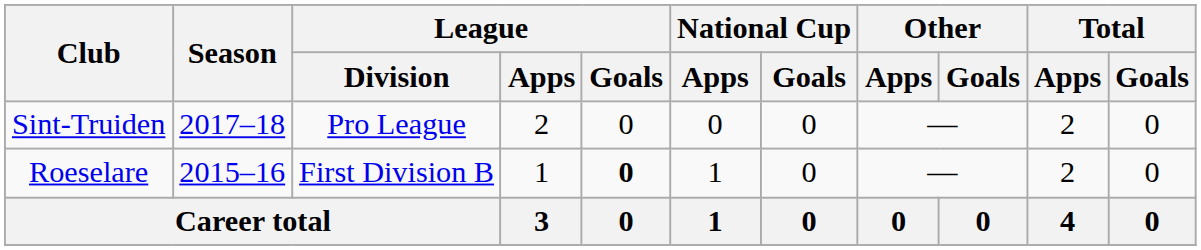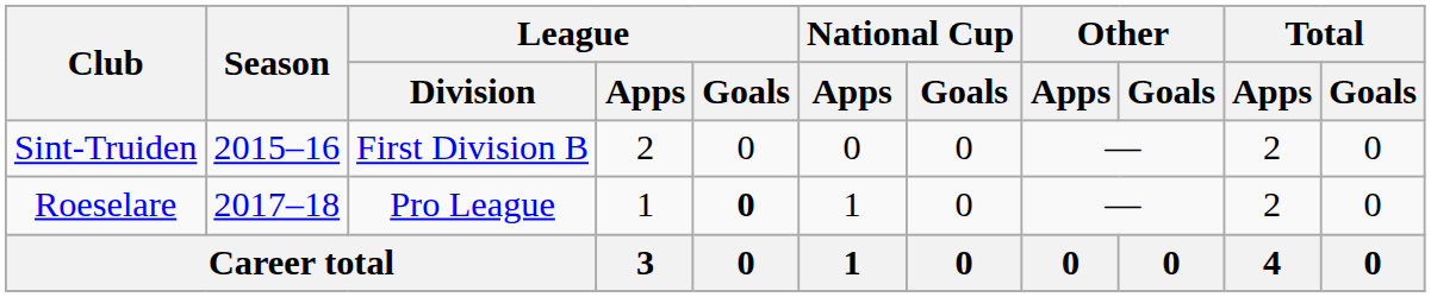 <table class="wikitable" style="text-align:center">
 <tr>
 <th rowspan="2">Club</th>
 <th rowspan="2">Season</th>
 <th colspan="3">League</th>
 <th colspan="2">National Cup</th>
 <th colspan="2">Other</th>
 <th colspan="2">Total</th>
 </tr>
 <tr>
 <th>Division</th>
 <th>Apps</th>
 <th>Goals</th>
 <th>Apps</th>
 <th>Goals</th>
 <th>Apps</th>
 <th>Goals</th>
 <th>Apps</th>
 <th>Goals</th>
 </tr>
 <tr>
 <td><a href='#'>Sint-Truiden</a></td>
-<td><a href='#'>2017–18</a></td>
-<td><a href='#'>Pro League</a></td>
+<td><a href='#'>2015–16</a></td>
+<td><a href='#'>First Division B</a></td>
 <td>2</td>
 <td>0</td>
 <td>0</td>
 <td>0</td>
 <td colspan="2">—</td>
 <td>2</td>
 <td>0</td>
 </tr>
 <tr>
 <td><a href='#'>Roeselare</a></td>
-<td><a href='#'>2015–16</a></td>
-<td><a href='#'>First Division B</a></td>
+<td><a href='#'>2017–18</a></td>
+<td><a href='#'>Pro League</a></td>
 <td>1</td>
 <td><strong>0</strong></td>
 <td>1</td>
 <td>0</td>
 <td colspan="2">—</td>
 <td>2</td>
 <td>0</td>
 </tr>
 <tr>
 <th colspan="3">Career total</th>
 <th>3</th>
 <th>0</th>
 <th>1</th>
 <th>0</th>
 <th>0</th>
 <th>0</th>
 <th>4</th>
 <th>0</th>
 </tr>
 </table>
